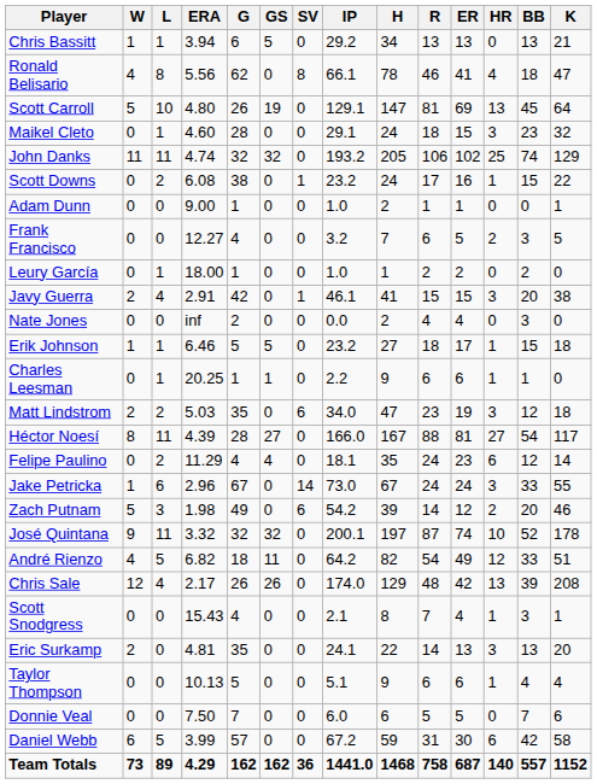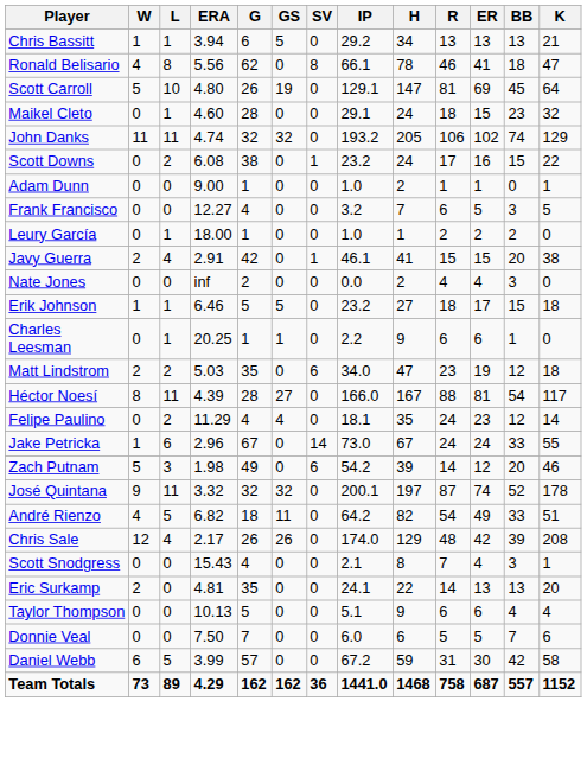 <table class="wikitable sortable">
 <tr>
 <th bgcolor="#DDDDFF" width="20%">Player</th>
 <th bgcolor="#DDDDFF" width="5%">W</th>
 <th bgcolor="#DDDDFF" width="5%">L</th>
 <th bgcolor="#DDDDFF" width="5%">ERA</th>
 <th bgcolor="#DDDDFF" width="5%">G</th>
 <th bgcolor="#DDDDFF" width="5%">GS</th>
 <th bgcolor="#DDDDFF" width="5%">SV</th>
 <th bgcolor="#DDDDFF" width="5%">IP</th>
 <th bgcolor="#DDDDFF" width="5%">H</th>
 <th bgcolor="#DDDDFF" width="5%">R</th>
 <th bgcolor="#DDDDFF" width="5%">ER</th>
-<th bgcolor="#DDDDFF" width="5%">HR</th>
 <th bgcolor="#DDDDFF" width="5%">BB</th>
 <th bgcolor="#DDDDFF" width="5%">K</th>
 </tr>
 <tr>
 <td><a href='#'>Chris Bassitt</a></td>
 <td>1</td>
 <td>1</td>
 <td>3.94</td>
 <td>6</td>
 <td>5</td>
 <td>0</td>
 <td>29.2</td>
 <td>34</td>
 <td>13</td>
 <td>13</td>
-<td>0</td>
 <td>13</td>
 <td>21</td>
 </tr>
 <tr>
 <td><a href='#'>Ronald Belisario</a></td>
 <td>4</td>
 <td>8</td>
 <td>5.56</td>
 <td>62</td>
 <td>0</td>
 <td>8</td>
 <td>66.1</td>
 <td>78</td>
 <td>46</td>
 <td>41</td>
-<td>4</td>
 <td>18</td>
 <td>47</td>
 </tr>
 <tr>
 <td><a href='#'>Scott Carroll</a></td>
 <td>5</td>
 <td>10</td>
 <td>4.80</td>
 <td>26</td>
 <td>19</td>
 <td>0</td>
 <td>129.1</td>
 <td>147</td>
 <td>81</td>
 <td>69</td>
-<td>13</td>
 <td>45</td>
 <td>64</td>
 </tr>
 <tr>
 <td><a href='#'>Maikel Cleto</a></td>
 <td>0</td>
 <td>1</td>
 <td>4.60</td>
 <td>28</td>
 <td>0</td>
 <td>0</td>
 <td>29.1</td>
 <td>24</td>
 <td>18</td>
 <td>15</td>
-<td>3</td>
 <td>23</td>
 <td>32</td>
 </tr>
 <tr>
 <td><a href='#'>John Danks</a></td>
 <td>11</td>
 <td>11</td>
 <td>4.74</td>
 <td>32</td>
 <td>32</td>
 <td>0</td>
 <td>193.2</td>
 <td>205</td>
 <td>106</td>
 <td>102</td>
-<td>25</td>
 <td>74</td>
 <td>129</td>
 </tr>
 <tr>
 <td><a href='#'>Scott Downs</a></td>
 <td>0</td>
 <td>2</td>
 <td>6.08</td>
 <td>38</td>
 <td>0</td>
 <td>1</td>
 <td>23.2</td>
 <td>24</td>
 <td>17</td>
 <td>16</td>
-<td>1</td>
 <td>15</td>
 <td>22</td>
 </tr>
 <tr>
 <td><a href='#'>Adam Dunn</a></td>
 <td>0</td>
 <td>0</td>
 <td>9.00</td>
 <td>1</td>
 <td>0</td>
 <td>0</td>
 <td>1.0</td>
 <td>2</td>
 <td>1</td>
 <td>1</td>
 <td>0</td>
-<td>0</td>
 <td>1</td>
 </tr>
 <tr>
 <td><a href='#'>Frank Francisco</a></td>
 <td>0</td>
 <td>0</td>
 <td>12.27</td>
 <td>4</td>
 <td>0</td>
 <td>0</td>
 <td>3.2</td>
 <td>7</td>
 <td>6</td>
 <td>5</td>
-<td>2</td>
 <td>3</td>
 <td>5</td>
 </tr>
 <tr>
 <td><a href='#'>Leury García</a></td>
 <td>0</td>
 <td>1</td>
 <td>18.00</td>
 <td>1</td>
 <td>0</td>
 <td>0</td>
 <td>1.0</td>
 <td>1</td>
 <td>2</td>
 <td>2</td>
-<td>0</td>
 <td>2</td>
 <td>0</td>
 </tr>
 <tr>
 <td><a href='#'>Javy Guerra</a></td>
 <td>2</td>
 <td>4</td>
 <td>2.91</td>
 <td>42</td>
 <td>0</td>
 <td>1</td>
 <td>46.1</td>
 <td>41</td>
 <td>15</td>
 <td>15</td>
-<td>3</td>
 <td>20</td>
 <td>38</td>
 </tr>
 <tr>
 <td><a href='#'>Nate Jones</a></td>
 <td>0</td>
 <td>0</td>
 <td>inf</td>
 <td>2</td>
 <td>0</td>
 <td>0</td>
 <td>0.0</td>
 <td>2</td>
 <td>4</td>
 <td>4</td>
-<td>0</td>
 <td>3</td>
 <td>0</td>
 </tr>
 <tr>
 <td><a href='#'>Erik Johnson</a></td>
 <td>1</td>
 <td>1</td>
 <td>6.46</td>
 <td>5</td>
 <td>5</td>
 <td>0</td>
 <td>23.2</td>
 <td>27</td>
 <td>18</td>
 <td>17</td>
-<td>1</td>
 <td>15</td>
 <td>18</td>
 </tr>
 <tr>
 <td><a href='#'>Charles Leesman</a></td>
 <td>0</td>
 <td>1</td>
 <td>20.25</td>
 <td>1</td>
 <td>1</td>
 <td>0</td>
 <td>2.2</td>
 <td>9</td>
 <td>6</td>
 <td>6</td>
 <td>1</td>
-<td>1</td>
 <td>0</td>
 </tr>
 <tr>
 <td><a href='#'>Matt Lindstrom</a></td>
 <td>2</td>
 <td>2</td>
 <td>5.03</td>
 <td>35</td>
 <td>0</td>
 <td>6</td>
 <td>34.0</td>
 <td>47</td>
 <td>23</td>
 <td>19</td>
-<td>3</td>
 <td>12</td>
 <td>18</td>
 </tr>
 <tr>
 <td><a href='#'>Héctor Noesí</a></td>
 <td>8</td>
 <td>11</td>
 <td>4.39</td>
 <td>28</td>
 <td>27</td>
 <td>0</td>
 <td>166.0</td>
 <td>167</td>
 <td>88</td>
 <td>81</td>
-<td>27</td>
 <td>54</td>
 <td>117</td>
 </tr>
 <tr>
 <td><a href='#'>Felipe Paulino</a></td>
 <td>0</td>
 <td>2</td>
 <td>11.29</td>
 <td>4</td>
 <td>4</td>
 <td>0</td>
 <td>18.1</td>
 <td>35</td>
 <td>24</td>
 <td>23</td>
-<td>6</td>
 <td>12</td>
 <td>14</td>
 </tr>
 <tr>
 <td><a href='#'>Jake Petricka</a></td>
 <td>1</td>
 <td>6</td>
 <td>2.96</td>
 <td>67</td>
 <td>0</td>
 <td>14</td>
 <td>73.0</td>
 <td>67</td>
 <td>24</td>
 <td>24</td>
-<td>3</td>
 <td>33</td>
 <td>55</td>
 </tr>
 <tr>
 <td><a href='#'>Zach Putnam</a></td>
 <td>5</td>
 <td>3</td>
 <td>1.98</td>
 <td>49</td>
 <td>0</td>
 <td>6</td>
 <td>54.2</td>
 <td>39</td>
 <td>14</td>
 <td>12</td>
-<td>2</td>
 <td>20</td>
 <td>46</td>
 </tr>
 <tr>
 <td><a href='#'>José Quintana</a></td>
 <td>9</td>
 <td>11</td>
 <td>3.32</td>
 <td>32</td>
 <td>32</td>
 <td>0</td>
 <td>200.1</td>
 <td>197</td>
 <td>87</td>
 <td>74</td>
-<td>10</td>
 <td>52</td>
 <td>178</td>
 </tr>
 <tr>
 <td><a href='#'>André Rienzo</a></td>
 <td>4</td>
 <td>5</td>
 <td>6.82</td>
 <td>18</td>
 <td>11</td>
 <td>0</td>
 <td>64.2</td>
 <td>82</td>
 <td>54</td>
 <td>49</td>
-<td>12</td>
 <td>33</td>
 <td>51</td>
 </tr>
 <tr>
 <td><a href='#'>Chris Sale</a></td>
 <td>12</td>
 <td>4</td>
 <td>2.17</td>
 <td>26</td>
 <td>26</td>
 <td>0</td>
 <td>174.0</td>
 <td>129</td>
 <td>48</td>
 <td>42</td>
-<td>13</td>
 <td>39</td>
 <td>208</td>
 </tr>
 <tr>
 <td><a href='#'>Scott Snodgress</a></td>
 <td>0</td>
 <td>0</td>
 <td>15.43</td>
 <td>4</td>
 <td>0</td>
 <td>0</td>
 <td>2.1</td>
 <td>8</td>
 <td>7</td>
 <td>4</td>
-<td>1</td>
 <td>3</td>
 <td>1</td>
 </tr>
 <tr>
 <td><a href='#'>Eric Surkamp</a></td>
 <td>2</td>
 <td>0</td>
 <td>4.81</td>
 <td>35</td>
 <td>0</td>
 <td>0</td>
 <td>24.1</td>
 <td>22</td>
 <td>14</td>
 <td>13</td>
-<td>3</td>
 <td>13</td>
 <td>20</td>
 </tr>
 <tr>
 <td><a href='#'>Taylor Thompson</a></td>
 <td>0</td>
 <td>0</td>
 <td>10.13</td>
 <td>5</td>
 <td>0</td>
 <td>0</td>
 <td>5.1</td>
 <td>9</td>
 <td>6</td>
 <td>6</td>
-<td>1</td>
 <td>4</td>
 <td>4</td>
 </tr>
 <tr>
 <td><a href='#'>Donnie Veal</a></td>
 <td>0</td>
 <td>0</td>
 <td>7.50</td>
 <td>7</td>
 <td>0</td>
 <td>0</td>
 <td>6.0</td>
 <td>6</td>
 <td>5</td>
 <td>5</td>
-<td>0</td>
 <td>7</td>
 <td>6</td>
 </tr>
 <tr>
 <td><a href='#'>Daniel Webb</a></td>
 <td>6</td>
 <td>5</td>
 <td>3.99</td>
 <td>57</td>
 <td>0</td>
 <td>0</td>
 <td>67.2</td>
 <td>59</td>
 <td>31</td>
 <td>30</td>
-<td>6</td>
 <td>42</td>
 <td>58</td>
 </tr>
 <tr>
 <td><strong>Team Totals</strong></td>
 <td><strong>73</strong></td>
 <td><strong>89</strong></td>
 <td><strong>4.29</strong></td>
 <td><strong>162</strong></td>
 <td><strong>162</strong></td>
 <td><strong>36</strong></td>
 <td><strong>1441.0</strong></td>
 <td><strong>1468</strong></td>
 <td><strong>758</strong></td>
 <td><strong>687</strong></td>
-<td><strong>140</strong></td>
 <td><strong>557</strong></td>
 <td><strong>1152</strong></td>
 </tr>
 </table>
